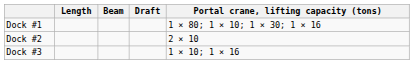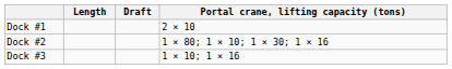 <table class="wikitable" width="100%">
 <tr>
 <th></th>
 <th>Length</th>
-<th>Beam</th>
 <th>Draft</th>
 <th>Portal crane, lifting capacity (tons)</th>
 </tr>
 <tr>
 <td>Dock #1</td>
 <td></td>
 <td></td>
-<td></td>
-<td>1 × 80; 1 × 10; 1 × 30; 1 × 16</td>
+<td>2 × 10</td>
 </tr>
 <tr>
 <td>Dock #2</td>
 <td></td>
 <td></td>
-<td></td>
-<td>2 × 10</td>
+<td>1 × 80; 1 × 10; 1 × 30; 1 × 16</td>
 </tr>
 <tr>
 <td>Dock #3</td>
 <td></td>
 <td></td>
-<td></td>
 <td>1 × 10; 1 × 16</td>
 </tr>
 </table>
